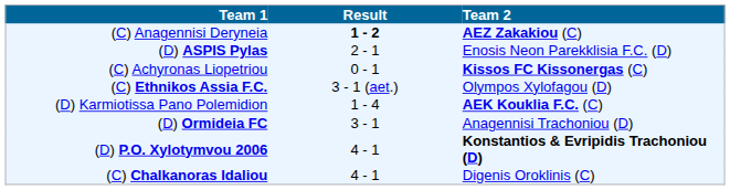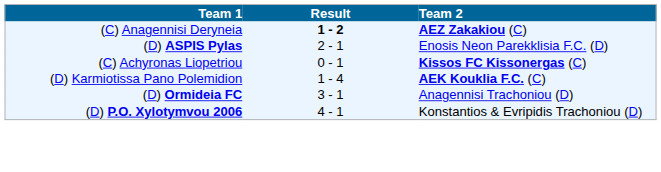 <table cellspacing="0" style="background: #EBF5FF; border: 1px #aaa solid; border-collapse: collapse; font-size: 95%; margin: 1em auto;" width=60%>
 <tr bgcolor=#006699 style="color:white;">
 <th width=30% align="right">Team 1</th>
 <th width=22% align="center">Result</th>
 <th width=30% align="left">Team 2</th>
 </tr>
 <tr>
 <td align=right>(<a href='#'>C</a>) <a href='#'>Anagennisi Deryneia</a></td>
 <td align=center><strong>1 - 2</strong></td>
 <td align=left><strong><a href='#'>AEZ Zakakiou</a></strong> (<a href='#'>C</a>)</td>
 </tr>
 <tr>
 <td align=right>(<a href='#'>D</a>) <strong><a href='#'>ASPIS Pylas</a></strong></td>
 <td align=center>2 - 1</td>
 <td align=left><a href='#'>Enosis Neon Parekklisia F.C.</a> (<a href='#'>D</a>)</td>
 </tr>
 <tr>
 <td align=right>(<a href='#'>C</a>) <a href='#'>Achyronas Liopetriou</a></td>
 <td align=center>0 - 1</td>
 <td align=left><strong><a href='#'>Kissos FC Kissonergas</a></strong> (<a href='#'>C</a>)</td>
 </tr>
 <tr>
-<td align=right>(<a href='#'>C</a>) <strong><a href='#'>Ethnikos Assia F.C.</a></strong></td>
-<td align=center>3 - 1 (<a href='#'>aet</a>.)</td>
-<td align=left><a href='#'>Olympos Xylofagou</a> (<a href='#'>D</a>)</td>
-</tr>
-<tr>
 <td align=right>(<a href='#'>D</a>) <a href='#'>Karmiotissa Pano Polemidion</a></td>
 <td align=center>1 - 4</td>
 <td align=left><strong><a href='#'>AEK Kouklia F.C.</a></strong> (<a href='#'>C</a>)</td>
 </tr>
 <tr>
 <td align=right>(<a href='#'>D</a>) <strong><a href='#'>Ormideia FC</a></strong></td>
 <td align=center>3 - 1</td>
 <td align=left><a href='#'>Anagennisi Trachoniou</a> (<a href='#'>D</a>)</td>
 </tr>
 <tr>
 <td align=right>(<a href='#'>D</a>) <strong><a href='#'>P.O. Xylotymvou 2006</a></strong></td>
 <td align=center>4 - 1</td>
-<td align=left><strong>Konstantios & Evripidis Trachoniou (<a href='#'>D</a>)</strong></td>
-</tr>
-<tr>
-<td align=right>(<a href='#'>C</a>) <strong><a href='#'>Chalkanoras Idaliou</a></strong></td>
-<td align=center>4 - 1</td>
-<td align=left><a href='#'>Digenis Oroklinis</a> (<a href='#'>C</a>)</td>
+<td align=left>Konstantios & Evripidis Trachoniou (<a href='#'>D</a>)</td>
 </tr>
 <tr>
 </tr>
 </table>
